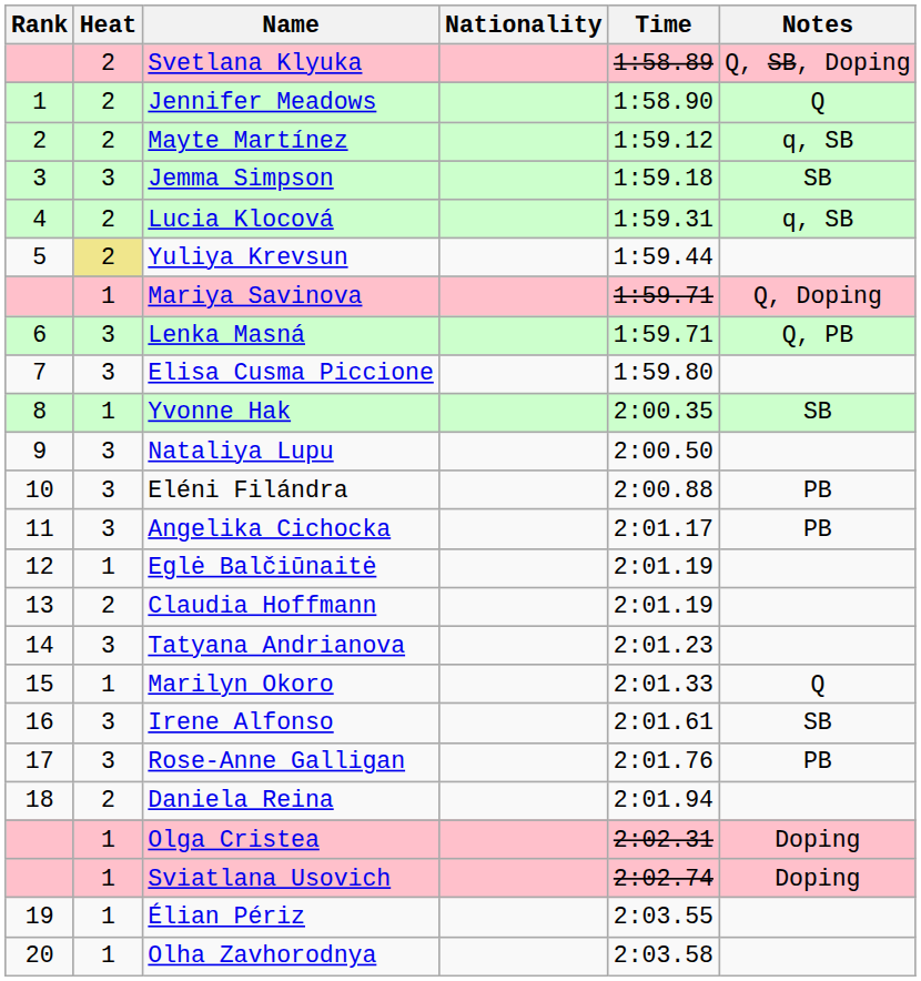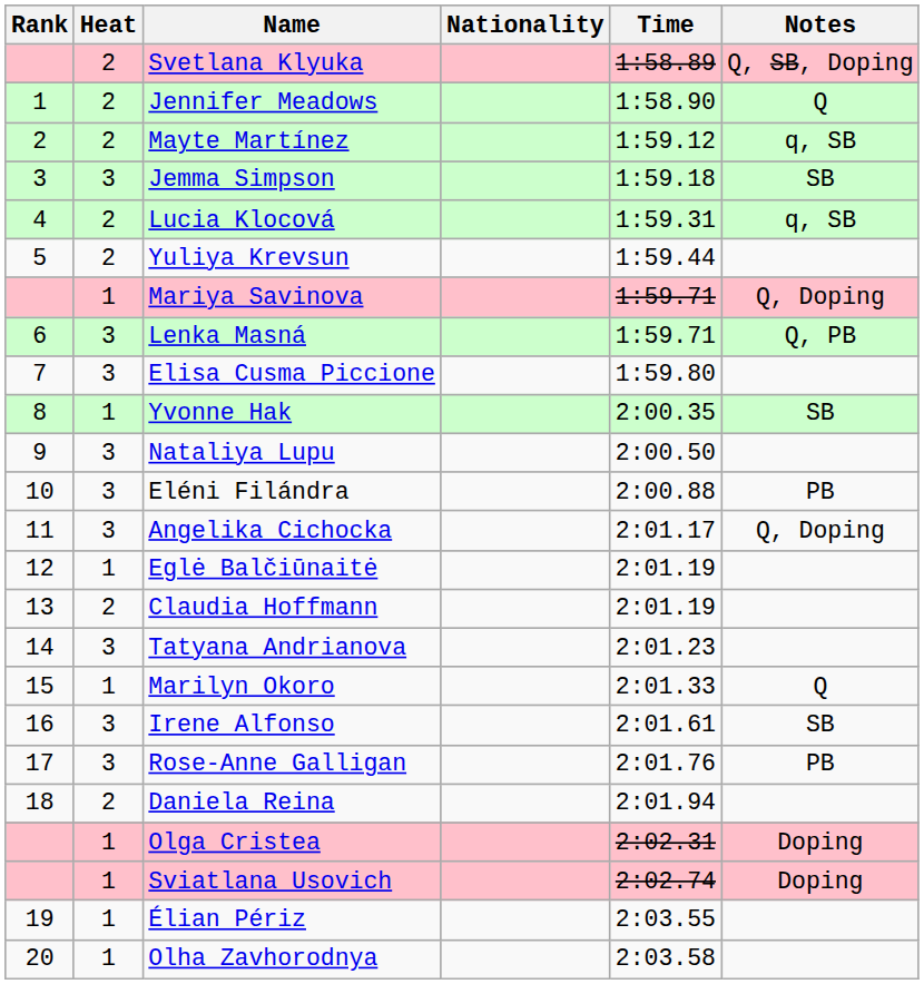 <table class="wikitable sortable" style="text-align:center">
 <tr>
 <th>Rank</th>
 <th>Heat</th>
 <th>Name</th>
 <th>Nationality</th>
 <th>Time</th>
 <th>Notes</th>
 </tr>
 <tr bgcolor=pink>
 <td></td>
 <td>2</td>
 <td align="left"><a href='#'>Svetlana Klyuka</a></td>
 <td align=left></td>
 <td><s>1:58.89 </s></td>
 <td>Q, <s>SB</s>, Doping</td>
 </tr>
 <tr bgcolor=ccffcc>
 <td>1</td>
 <td>2</td>
 <td align="left"><a href='#'>Jennifer Meadows</a></td>
 <td align=left></td>
 <td>1:58.90</td>
 <td>Q</td>
 </tr>
 <tr bgcolor=ccffcc>
 <td>2</td>
 <td>2</td>
 <td align="left"><a href='#'>Mayte Martínez</a></td>
 <td align=left></td>
 <td>1:59.12</td>
 <td>q, SB</td>
 </tr>
 <tr bgcolor=ccffcc>
 <td>3</td>
 <td>3</td>
 <td align="left"><a href='#'>Jemma Simpson</a></td>
 <td align=left></td>
 <td>1:59.18</td>
 <td>SB</td>
 </tr>
 <tr bgcolor=ccffcc>
 <td>4</td>
 <td>2</td>
 <td align="left"><a href='#'>Lucia Klocová</a></td>
 <td align=left></td>
 <td>1:59.31</td>
 <td>q, SB</td>
 </tr>
 <tr>
 <td>5</td>
-<td style="background: khaki;">2</td>
+<td>2</td>
 <td align="left"><a href='#'>Yuliya Krevsun</a></td>
 <td align=left></td>
 <td>1:59.44</td>
 <td></td>
 </tr>
 <tr bgcolor=pink>
 <td></td>
 <td>1</td>
 <td align="left"><a href='#'>Mariya Savinova</a></td>
 <td align=left></td>
 <td><s>1:59.71 </s></td>
 <td>Q, Doping</td>
 </tr>
 <tr bgcolor=ccffcc>
 <td>6</td>
 <td>3</td>
 <td align="left"><a href='#'>Lenka Masná</a></td>
 <td align=left></td>
 <td>1:59.71</td>
 <td>Q, PB</td>
 </tr>
 <tr>
 <td>7</td>
 <td>3</td>
 <td align="left"><a href='#'>Elisa Cusma Piccione</a></td>
 <td align=left></td>
 <td>1:59.80</td>
 <td></td>
 </tr>
 <tr bgcolor=ccffcc>
 <td>8</td>
 <td>1</td>
 <td align="left"><a href='#'>Yvonne Hak</a></td>
 <td align=left></td>
 <td>2:00.35</td>
 <td>SB</td>
 </tr>
 <tr>
 <td>9</td>
 <td>3</td>
 <td align="left"><a href='#'>Nataliya Lupu</a></td>
 <td align=left></td>
 <td>2:00.50</td>
 <td></td>
 </tr>
 <tr>
 <td>10</td>
 <td>3</td>
 <td align="left">Eléni Filándra</td>
 <td align=left></td>
 <td>2:00.88</td>
 <td>PB</td>
 </tr>
 <tr>
 <td>11</td>
 <td>3</td>
 <td align="left"><a href='#'>Angelika Cichocka</a></td>
 <td align=left></td>
 <td>2:01.17</td>
-<td>PB</td>
+<td>Q, Doping</td>
 </tr>
 <tr>
 <td>12</td>
 <td>1</td>
 <td align="left"><a href='#'>Eglė Balčiūnaitė</a></td>
 <td align=left></td>
 <td>2:01.19</td>
 <td></td>
 </tr>
 <tr>
 <td>13</td>
 <td>2</td>
 <td align="left"><a href='#'>Claudia Hoffmann</a></td>
 <td align=left></td>
 <td>2:01.19</td>
 <td></td>
 </tr>
 <tr>
 <td>14</td>
 <td>3</td>
 <td align="left"><a href='#'>Tatyana Andrianova</a></td>
 <td align=left></td>
 <td>2:01.23</td>
 <td></td>
 </tr>
 <tr>
 <td>15</td>
 <td>1</td>
 <td align="left"><a href='#'>Marilyn Okoro</a></td>
 <td align=left></td>
 <td>2:01.33</td>
 <td>Q</td>
 </tr>
 <tr>
 <td>16</td>
 <td>3</td>
 <td align="left"><a href='#'>Irene Alfonso</a></td>
 <td align=left></td>
 <td>2:01.61</td>
 <td>SB</td>
 </tr>
 <tr>
 <td>17</td>
 <td>3</td>
 <td align="left"><a href='#'>Rose-Anne Galligan</a></td>
 <td align=left></td>
 <td>2:01.76</td>
 <td>PB</td>
 </tr>
 <tr>
 <td>18</td>
 <td>2</td>
 <td align="left"><a href='#'>Daniela Reina</a></td>
 <td align=left></td>
 <td>2:01.94</td>
 <td></td>
 </tr>
 <tr bgcolor=pink>
 <td></td>
 <td>1</td>
 <td align="left"><a href='#'>Olga Cristea</a></td>
 <td align=left></td>
 <td><s>2:02.31 </s></td>
 <td>Doping</td>
 </tr>
 <tr bgcolor=pink>
 <td></td>
 <td>1</td>
 <td align="left"><a href='#'>Sviatlana Usovich</a></td>
 <td align=left></td>
 <td><s>2:02.74 </s></td>
 <td>Doping</td>
 </tr>
 <tr>
 <td>19</td>
 <td>1</td>
 <td align="left"><a href='#'>Élian Périz</a></td>
 <td align=left></td>
 <td>2:03.55</td>
 <td></td>
 </tr>
 <tr>
 <td>20</td>
 <td>1</td>
 <td align="left"><a href='#'>Olha Zavhorodnya</a></td>
 <td align=left></td>
 <td>2:03.58</td>
 <td></td>
 </tr>
 </table>
